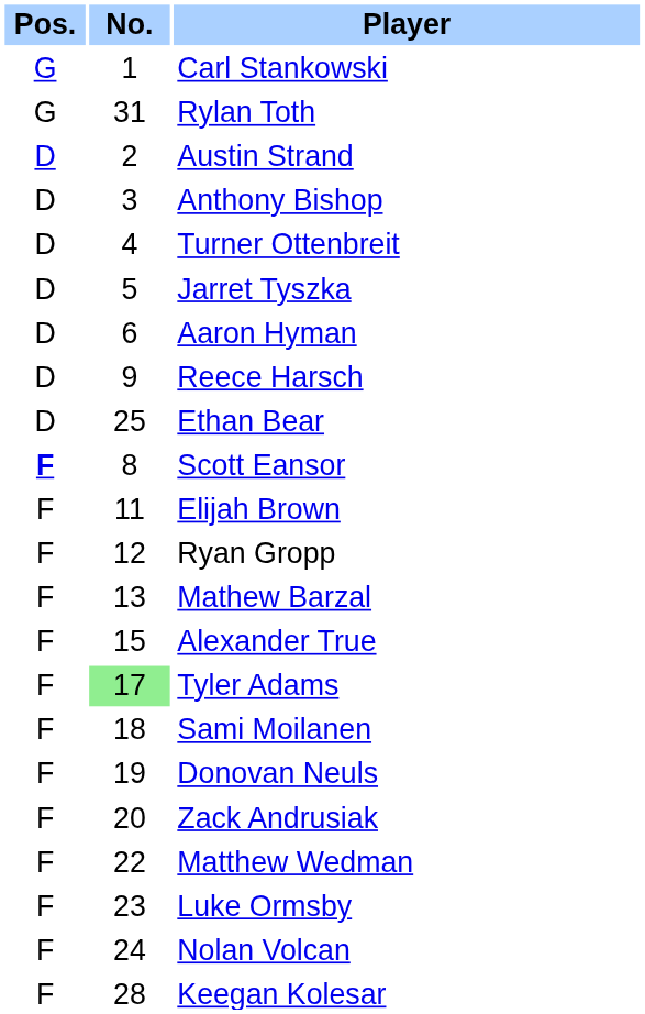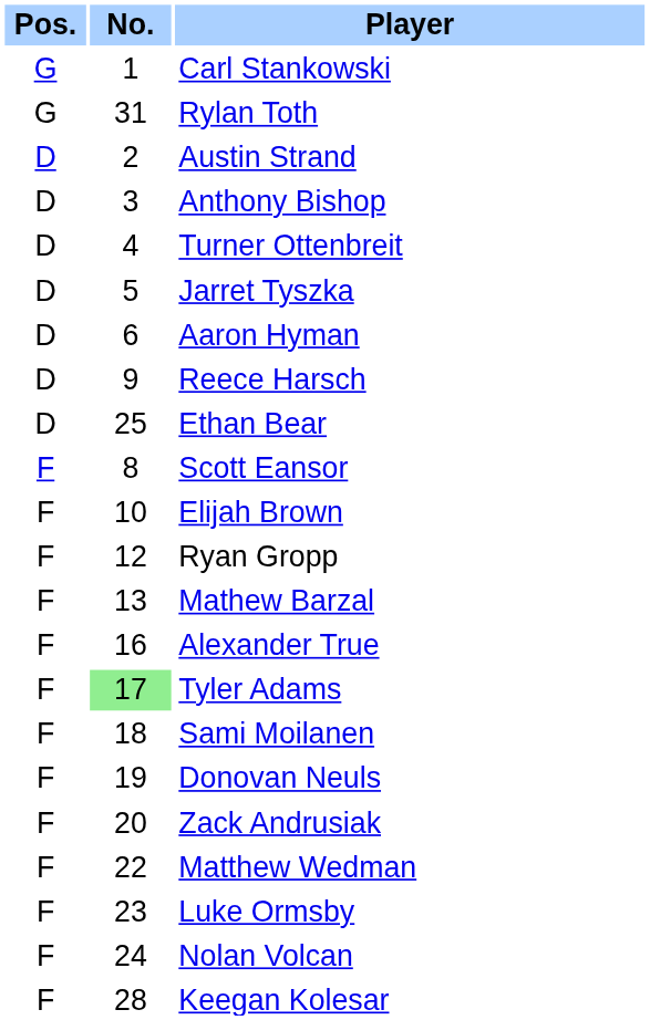 <table border="0" cellspacing="2" cellpadding="2">
 <tr bgcolor=AAD0FF>
 <th width=40>Pos.</th>
 <th width=40>No.</th>
 <th width=250>Player</th>
 </tr>
 <tr>
 <td style="text-align:center;"><a href='#'>G</a></td>
 <td style="text-align:center;">1</td>
 <td><a href='#'>Carl Stankowski</a></td>
 </tr>
 <tr>
 <td style="text-align:center;">G</td>
 <td style="text-align:center;">31</td>
 <td><a href='#'>Rylan Toth</a></td>
 </tr>
 <tr>
 <td style="text-align:center;"><a href='#'>D</a></td>
 <td style="text-align:center;">2</td>
 <td><a href='#'>Austin Strand</a></td>
 </tr>
 <tr>
 <td style="text-align:center;">D</td>
 <td style="text-align:center;">3</td>
 <td><a href='#'>Anthony Bishop</a></td>
 </tr>
 <tr>
 <td style="text-align:center;">D</td>
 <td style="text-align:center;">4</td>
 <td><a href='#'>Turner Ottenbreit</a></td>
 </tr>
 <tr>
 <td style="text-align:center;">D</td>
 <td style="text-align:center;">5</td>
 <td><a href='#'>Jarret Tyszka</a></td>
 </tr>
 <tr>
 <td style="text-align:center;">D</td>
 <td style="text-align:center;">6</td>
 <td><a href='#'>Aaron Hyman</a></td>
 </tr>
 <tr>
 <td style="text-align:center;">D</td>
 <td style="text-align:center;">9</td>
 <td><a href='#'>Reece Harsch</a></td>
 </tr>
 <tr>
 <td style="text-align:center;">D</td>
 <td style="text-align:center;">25</td>
 <td><a href='#'>Ethan Bear</a></td>
 </tr>
 <tr>
-<td style="text-align:center;"><strong><a href='#'>F</a></strong></td>
+<td style="text-align:center;"><a href='#'>F</a></td>
 <td style="text-align:center;">8</td>
 <td><a href='#'>Scott Eansor</a></td>
 </tr>
 <tr>
 <td style="text-align:center;">F</td>
-<td style="text-align:center;">11</td>
+<td style="text-align:center;">10</td>
 <td><a href='#'>Elijah Brown</a></td>
 </tr>
 <tr>
 <td style="text-align:center;">F</td>
 <td style="text-align:center;">12</td>
 <td>Ryan Gropp</td>
 </tr>
 <tr>
 <td style="text-align:center;">F</td>
 <td style="text-align:center;">13</td>
 <td><a href='#'>Mathew Barzal</a></td>
 </tr>
 <tr>
 <td style="text-align:center;">F</td>
-<td style="text-align:center;">15</td>
+<td style="text-align:center;">16</td>
 <td><a href='#'>Alexander True</a></td>
 </tr>
 <tr>
 <td style="text-align:center;">F</td>
 <td style="background: lightgreen; text-align:center;">17</td>
 <td><a href='#'>Tyler Adams</a></td>
 </tr>
 <tr>
 <td style="text-align:center;">F</td>
 <td style="text-align:center;">18</td>
 <td><a href='#'>Sami Moilanen</a></td>
 </tr>
 <tr>
 <td style="text-align:center;">F</td>
 <td style="text-align:center;">19</td>
 <td><a href='#'>Donovan Neuls</a></td>
 </tr>
 <tr>
 <td style="text-align:center;">F</td>
 <td style="text-align:center;">20</td>
 <td><a href='#'>Zack Andrusiak</a></td>
 </tr>
 <tr>
 <td style="text-align:center;">F</td>
 <td style="text-align:center;">22</td>
 <td><a href='#'>Matthew Wedman</a></td>
 </tr>
 <tr>
 <td style="text-align:center;">F</td>
 <td style="text-align:center;">23</td>
 <td><a href='#'>Luke Ormsby</a></td>
 </tr>
 <tr>
 <td style="text-align:center;">F</td>
 <td style="text-align:center;">24</td>
 <td><a href='#'>Nolan Volcan</a></td>
 </tr>
 <tr>
 <td style="text-align:center;">F</td>
 <td style="text-align:center;">28</td>
 <td><a href='#'>Keegan Kolesar</a></td>
 </tr>
 </table>
